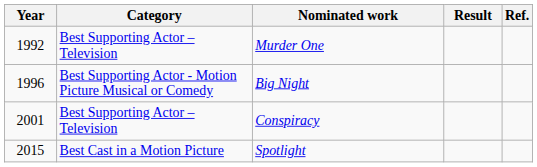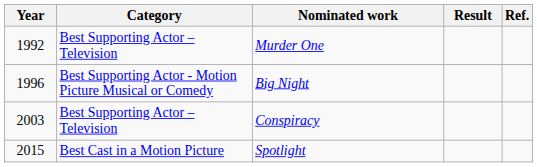 <table class=wikitable>
 <tr>
 <th scope="col" style="width:5em;">Year</th>
 <th scope="col" style="width:26em;">Category</th>
 <th scope="col" style="width:25em;">Nominated work</th>
 <th scope="col" style="width:5em;">Result</th>
 <th>Ref.</th>
 </tr>
 <tr>
 <td style="text-align:center;">1992</td>
 <td><a href='#'>Best Supporting Actor – Television</a></td>
 <td><em><a href='#'>Murder One</a></em></td>
 <td></td>
 <td></td>
 </tr>
 <tr>
 <td style="text-align:center;">1996</td>
 <td><a href='#'>Best Supporting Actor - Motion Picture Musical or Comedy</a></td>
 <td><em><a href='#'>Big Night</a></em></td>
 <td></td>
 <td></td>
 </tr>
 <tr>
-<td style="text-align:center;">2001</td>
+<td style="text-align:center;">2003</td>
 <td><a href='#'>Best Supporting Actor – Television</a></td>
 <td><em><a href='#'>Conspiracy</a></em></td>
 <td></td>
 <td></td>
 </tr>
 <tr>
 <td style="text-align:center;">2015</td>
 <td><a href='#'>Best Cast in a Motion Picture</a></td>
 <td><em><a href='#'>Spotlight</a></em></td>
 <td></td>
 <td></td>
 </tr>
 </table>
